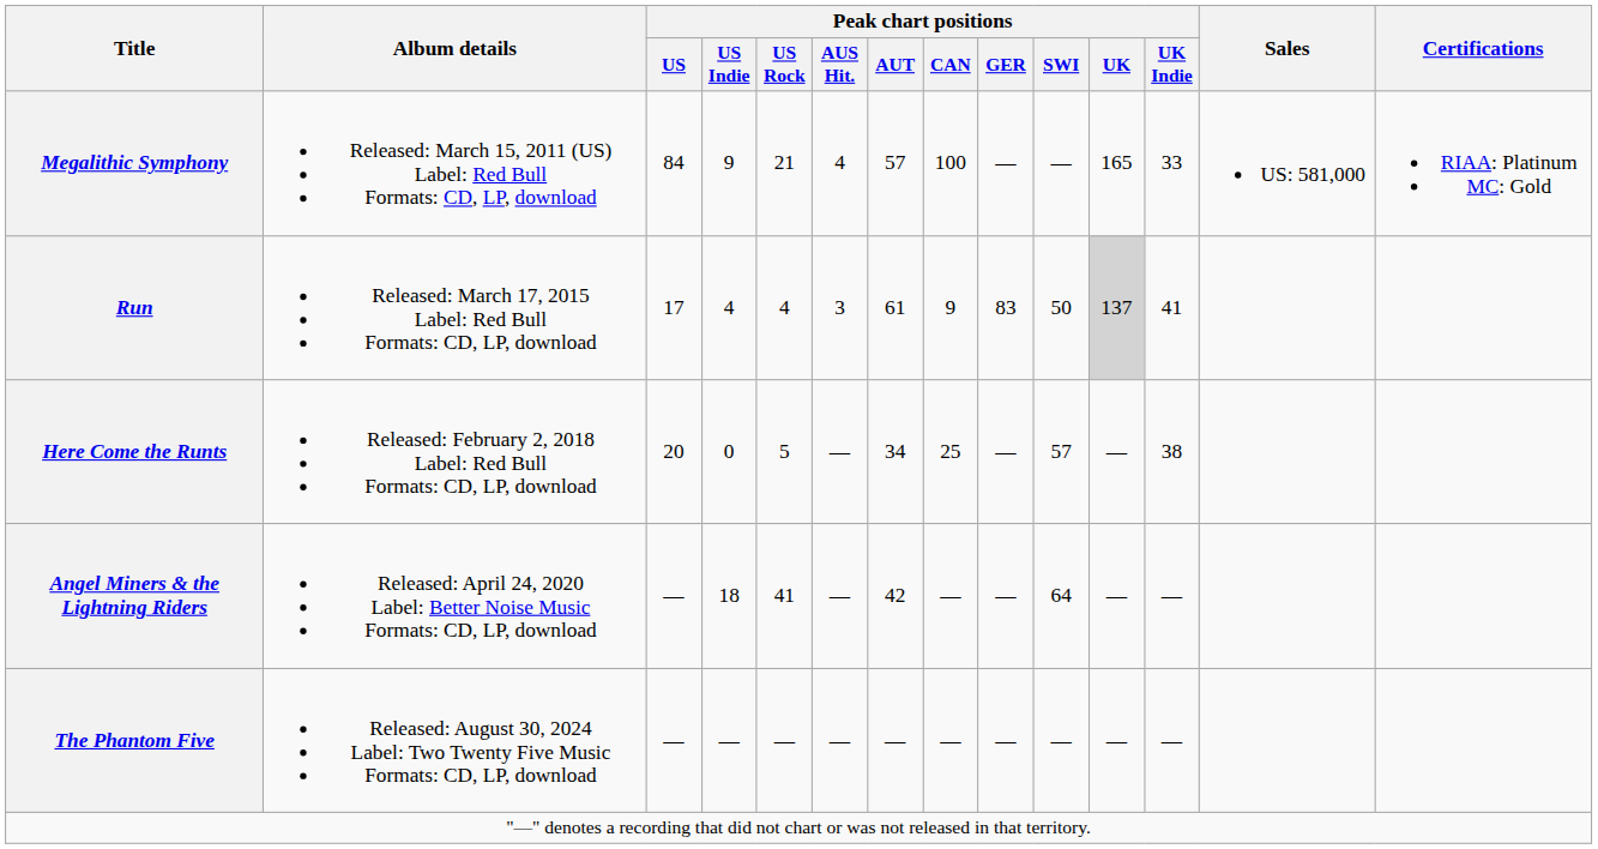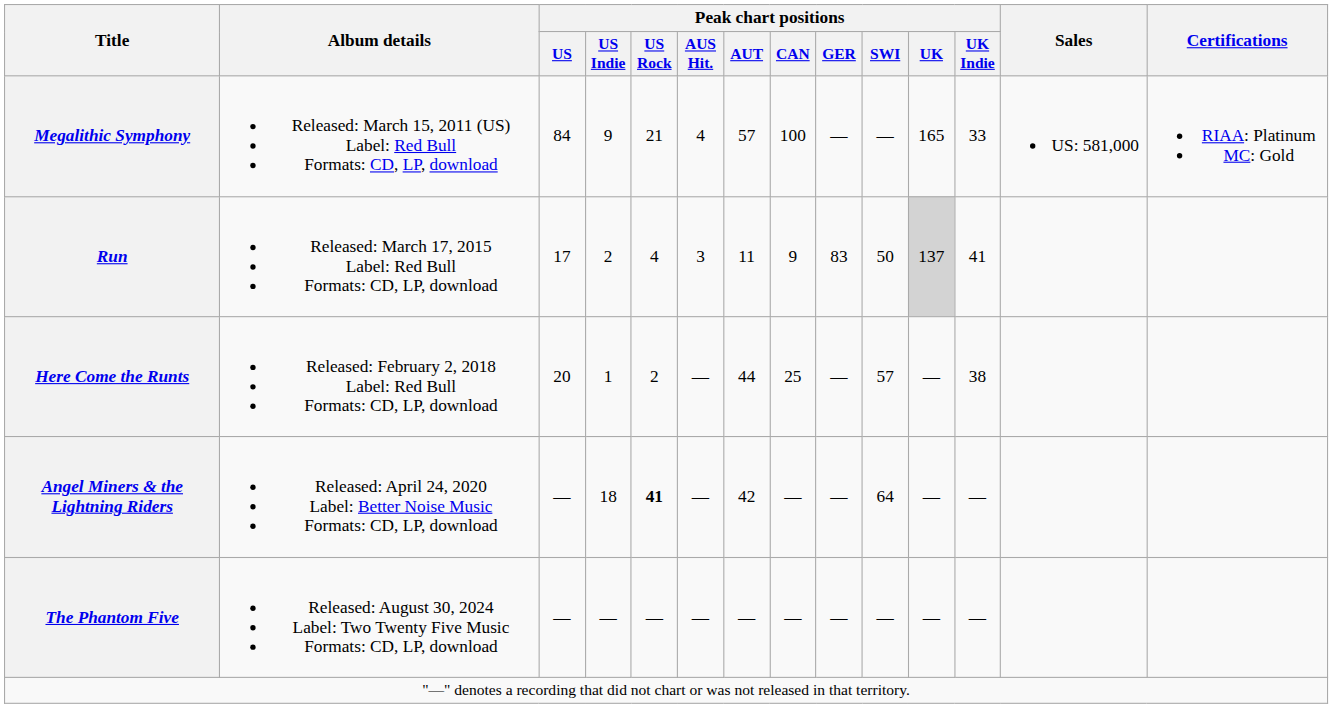 <table class="wikitable plainrowheaders" style="text-align:center;">
 <tr>
 <th scope="col" rowspan="2" style="width:12em;">Title</th>
 <th scope="col" rowspan="2" style="width:18em;">Album details</th>
 <th scope="col" colspan="10">Peak chart positions</th>
 <th scope="col" rowspan="2" style="width:8em;">Sales</th>
 <th scope="col" rowspan="2" style="width:10em;"><a href='#'>Certifications</a></th>
 </tr>
 <tr>
 <th scope="col" style="width:2.5em;font-size:90%;"><a href='#'>US</a><br></th>
 <th scope="col" style="width:2.5em;font-size:90%;"><a href='#'>US<br>Indie</a><br></th>
 <th scope="col" style="width:2.5em;font-size:90%;"><a href='#'>US<br>Rock</a><br></th>
 <th scope="col" style="width:2.5em;font-size:90%;"><a href='#'>AUS<br>Hit.</a><br></th>
 <th scope="col" style="width:2.5em;font-size:90%;"><a href='#'>AUT</a><br></th>
 <th scope="col" style="width:2.5em;font-size:90%;"><a href='#'>CAN</a><br></th>
 <th scope="col" style="width:2.5em;font-size:90%;"><a href='#'>GER</a><br></th>
 <th scope="col" style="width:2.5em;font-size:90%;"><a href='#'>SWI</a><br></th>
 <th scope="col" style="width:2.5em;font-size:90%;"><a href='#'>UK</a><br></th>
 <th scope="col" style="width:2.5em;font-size:90%;"><a href='#'>UK<br>Indie</a><br></th>
 </tr>
 <tr>
 <th scope="row"><em><a href='#'>Megalithic Symphony</a></em></th>
 <td><br><ul><li>Released: March 15, 2011 <span>(US)</span></li><li>Label: <a href='#'>Red Bull</a></li><li>Formats: <a href='#'>CD</a>, <a href='#'>LP</a>, <a href='#'>download</a></li></ul></td>
 <td>84</td>
 <td>9</td>
 <td>21</td>
 <td>4</td>
 <td>57</td>
 <td>100</td>
 <td>—</td>
 <td>—</td>
 <td>165</td>
 <td>33</td>
 <td><br><ul><li>US: 581,000</li></ul></td>
 <td><br><ul><li><a href='#'>RIAA</a>: Platinum</li><li><a href='#'>MC</a>: Gold</li></ul></td>
 </tr>
 <tr>
 <th scope="row"><em><a href='#'>Run</a></em></th>
 <td><br><ul><li>Released: March 17, 2015</li><li>Label: Red Bull</li><li>Formats: CD, LP, download</li></ul></td>
 <td>17</td>
-<td>4</td>
+<td>2</td>
 <td>4</td>
 <td>3</td>
-<td>61</td>
+<td>11</td>
 <td>9</td>
 <td>83</td>
 <td>50</td>
 <td style="background: lightgrey;">137</td>
 <td>41</td>
 <td></td>
 <td></td>
 </tr>
 <tr>
 <th scope="row"><em><a href='#'>Here Come the Runts</a></em></th>
 <td><br><ul><li>Released: February 2, 2018</li><li>Label: Red Bull</li><li>Formats: CD, LP, download</li></ul></td>
 <td>20</td>
-<td>0</td>
-<td>5</td>
+<td>1</td>
+<td>2</td>
 <td>—</td>
-<td>34</td>
+<td>44</td>
 <td>25</td>
 <td>—</td>
 <td>57</td>
 <td>—</td>
 <td>38</td>
 <td></td>
 <td></td>
 </tr>
 <tr>
 <th scope="row"><em><a href='#'>Angel Miners & the Lightning Riders</a></em></th>
 <td><br><ul><li>Released: April 24, 2020</li><li>Label: <a href='#'>Better Noise Music</a></li><li>Formats: CD, LP, download</li></ul></td>
 <td>—</td>
 <td>18</td>
-<td>41</td>
+<td><strong>41</strong></td>
 <td>—</td>
 <td>42</td>
 <td>—</td>
 <td>—</td>
 <td>64</td>
 <td>—</td>
 <td>—</td>
 <td></td>
 <td></td>
 </tr>
 <tr>
 <th scope="row"><em><a href='#'>The Phantom Five</a></em></th>
 <td><br><ul><li>Released: August 30, 2024</li><li>Label: Two Twenty Five Music</li><li>Formats: CD, LP, download</li></ul></td>
 <td>—</td>
 <td>—</td>
 <td>—</td>
 <td>—</td>
 <td>—</td>
 <td>—</td>
 <td>—</td>
 <td>—</td>
 <td>—</td>
 <td>—</td>
 <td></td>
 <td></td>
 </tr>
 <tr>
 <td colspan="14" style="font-size:90%">"—" denotes a recording that did not chart or was not released in that territory.</td>
 </tr>
 </table>
